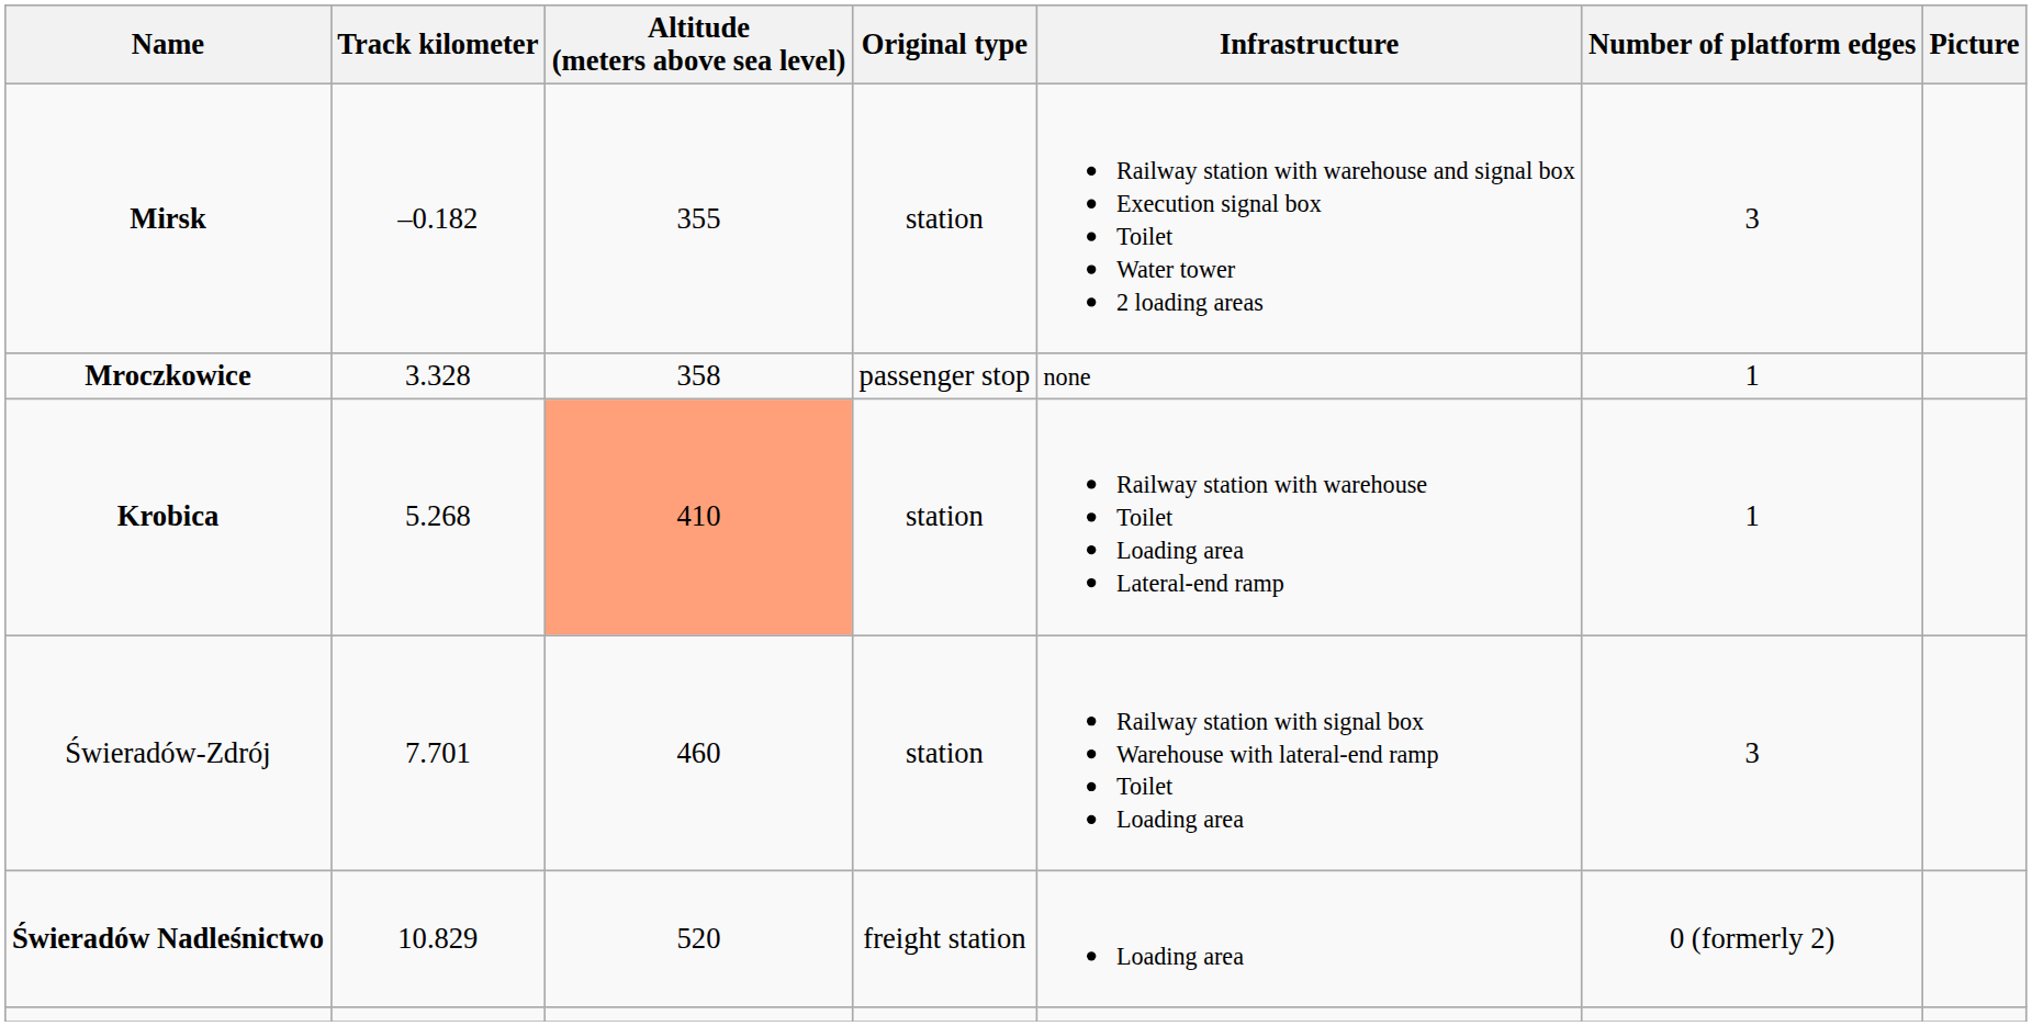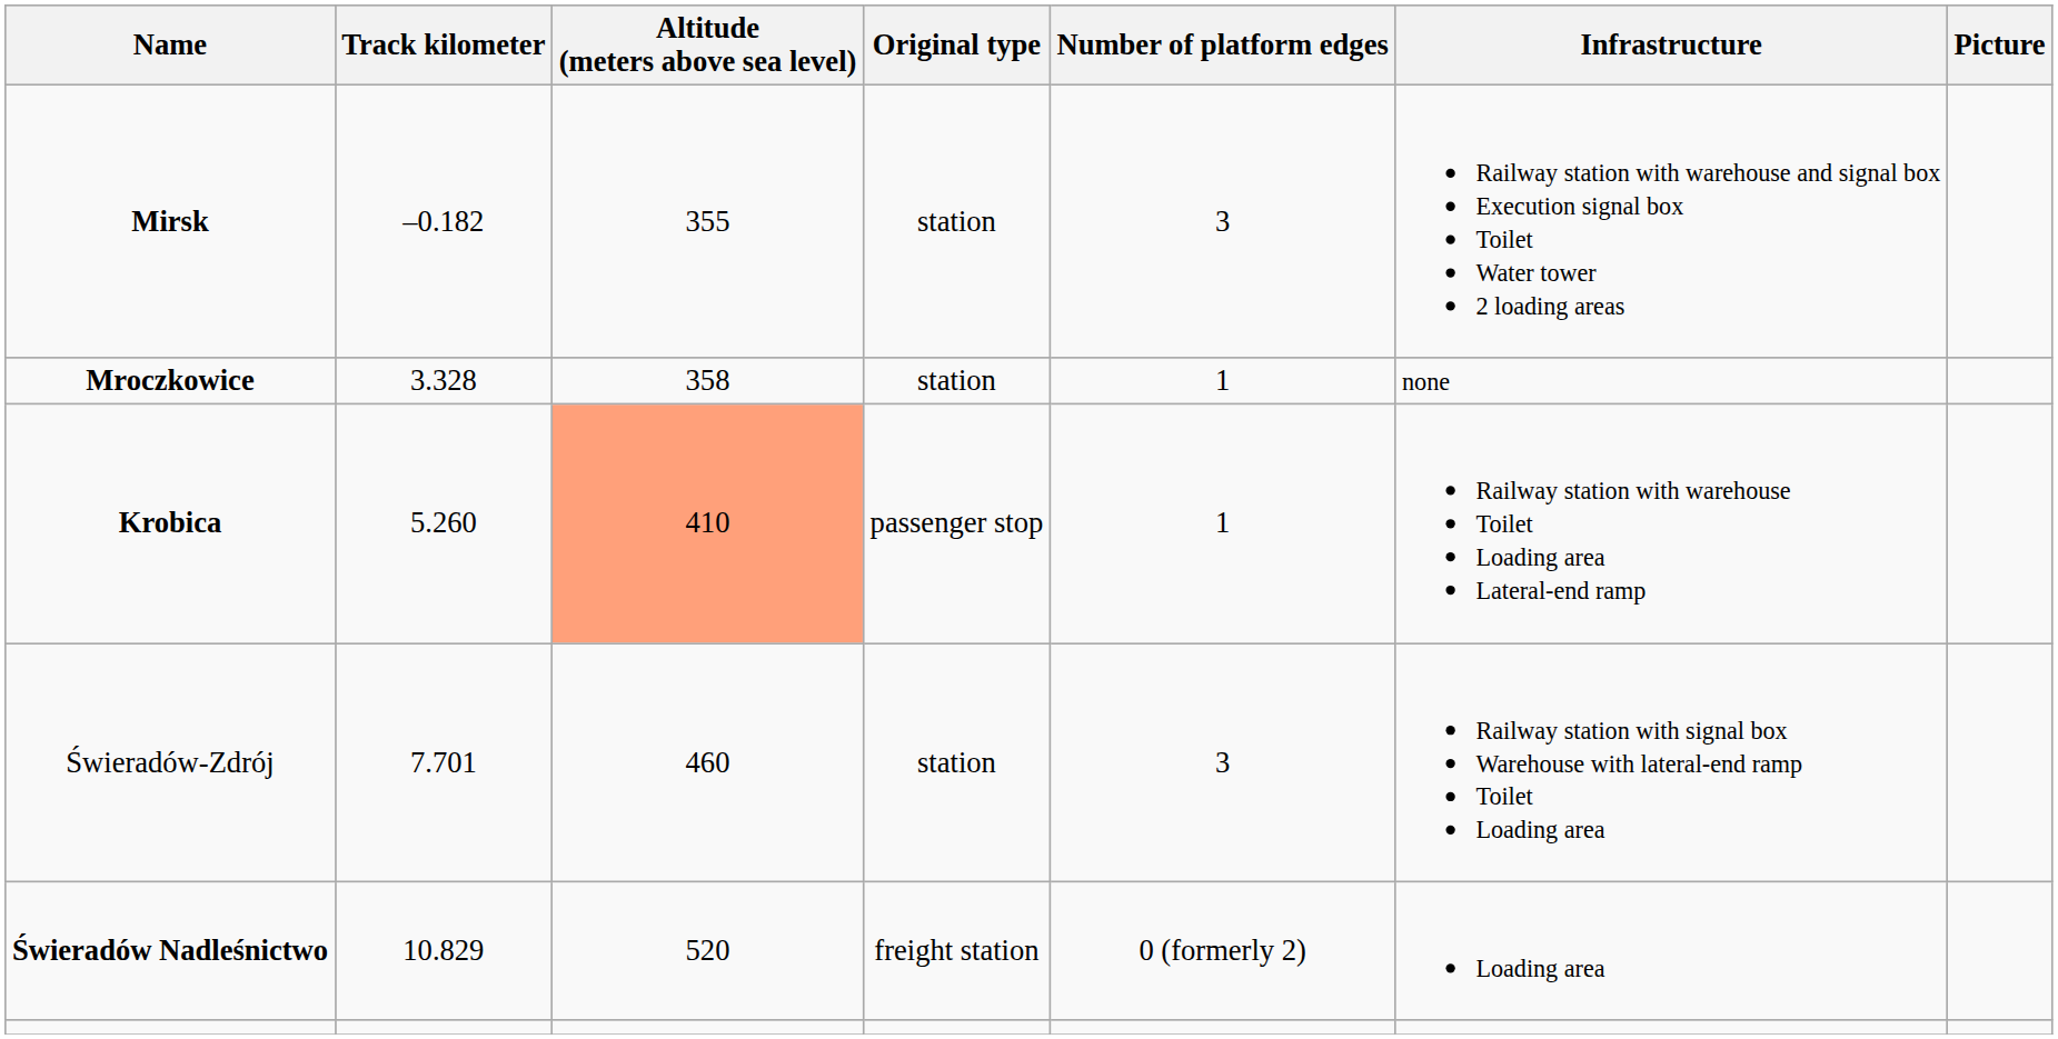 <table class="wikitable" style="text-align:center">
 <tr>
 <th>Name</th>
 <th>Track kilometer</th>
 <th>Altitude<br>(meters above sea level)</th>
 <th>Original type</th>
+<th>Number of platform edges</th>
 <th>Infrastructure</th>
-<th>Number of platform edges</th>
 <th>Picture</th>
 </tr>
 <tr>
 <td><strong>Mirsk</strong></td>
 <td>–0.182</td>
 <td>355</td>
 <td>station</td>
+<td>3</td>
 <td style="text-align:left"><br><ul><li><small>Railway station with warehouse and signal box</small></li><li><small>Execution signal box</small></li><li><small>Toilet</small></li><li><small>Water tower</small></li><li><small>2 loading areas</small></li></ul></td>
-<td>3</td>
 <td></td>
 </tr>
 <tr>
 <td><strong>Mroczkowice</strong></td>
 <td>3.328</td>
 <td>358</td>
-<td>passenger stop</td>
+<td>station</td>
+<td>1</td>
 <td style="text-align:left"><small>none</small></td>
-<td>1</td>
 <td></td>
 </tr>
 <tr>
 <td><strong>Krobica</strong></td>
-<td>5.268</td>
+<td>5.260</td>
 <td style="background: lightsalmon;">410</td>
-<td>station</td>
+<td>passenger stop</td>
+<td>1</td>
 <td style="text-align:left"><br><ul><li><small>Railway station with warehouse</small></li><li><small>Toilet</small></li><li><small>Loading area</small></li><li><small>Lateral-end ramp</small></li></ul></td>
-<td>1</td>
 <td></td>
 </tr>
 <tr>
 <td>Świeradów-Zdrój</td>
 <td>7.701</td>
 <td>460</td>
 <td>station</td>
+<td>3</td>
 <td style="text-align:left"><br><ul><li><small>Railway station with signal box</small></li><li><small>Warehouse with lateral-end ramp</small></li><li><small>Toilet</small></li><li><small>Loading area</small></li></ul></td>
-<td>3</td>
 <td></td>
 </tr>
 <tr>
 <td><strong>Świeradów</strong> <strong>Nadleśnictwo</strong></td>
 <td>10.829</td>
 <td>520</td>
 <td>freight station</td>
+<td>0 (formerly 2)</td>
 <td style="text-align:left"><br><ul><li><small>Loading area</small></li></ul></td>
-<td>0 (formerly 2)</td>
 <td></td>
 </tr>
 <tr>
 <td></td>
 <td></td>
 <td></td>
 <td></td>
 <td></td>
 <td></td>
 <td></td>
 </tr>
 </table>
